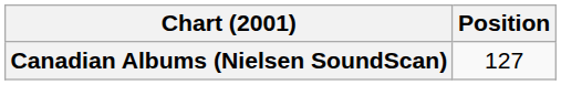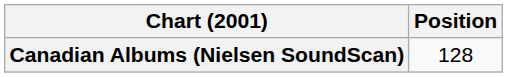 <table class="wikitable plainrowheaders" style="text-align:center">
 <tr>
 <th scope="col">Chart (2001)</th>
 <th scope="col">Position</th>
 </tr>
 <tr>
 <th scope="row">Canadian Albums (Nielsen SoundScan)</th>
-<td>127</td>
+<td>128</td>
 </tr>
 </table>
